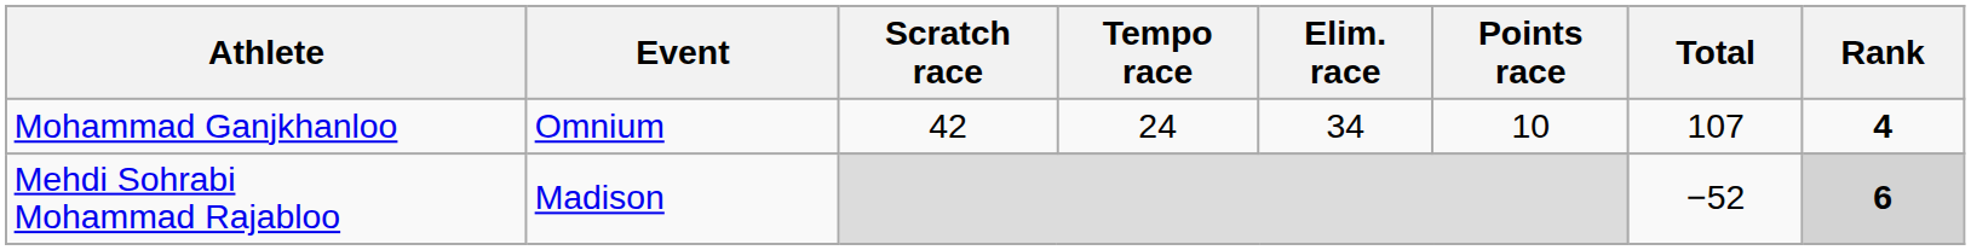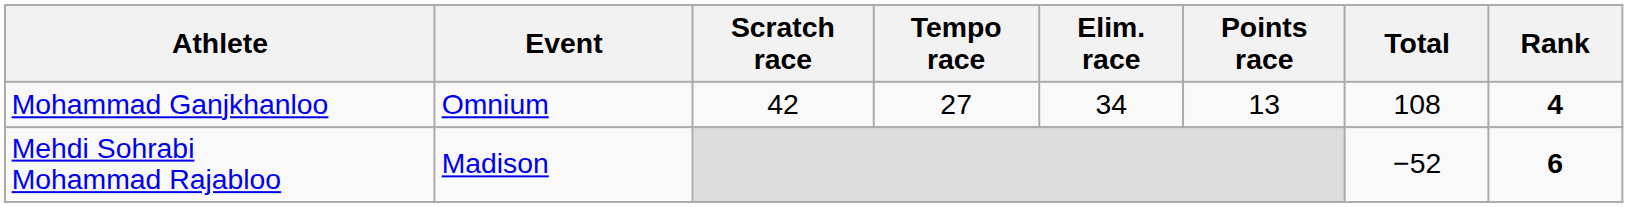 <table class="wikitable" width="65%" style="text-align:center; font-size:90%">
 <tr>
 <th width="15%">Athlete</th>
 <th width="9%">Event</th>
 <th width="5%">Scratch<br>race</th>
 <th width="5%">Tempo<br>race</th>
 <th width="5%">Elim.<br>race</th>
 <th width="5%">Points<br>race</th>
 <th width="5%">Total</th>
 <th width="4%">Rank</th>
 </tr>
 <tr>
 <td align="left"><a href='#'>Mohammad Ganjkhanloo</a></td>
 <td align="left"><a href='#'>Omnium</a></td>
 <td>42</td>
-<td>24</td>
+<td>27</td>
 <td>34</td>
-<td>10</td>
-<td>107</td>
+<td>13</td>
+<td>108</td>
 <td><strong>4</strong></td>
 </tr>
 <tr>
 <td align="left"><a href='#'>Mehdi Sohrabi</a><br><a href='#'>Mohammad Rajabloo</a></td>
 <td align="left"><a href='#'>Madison</a></td>
 <td colspan=4 bgcolor=#DCDCDC></td>
 <td>−52</td>
-<td style="background: lightgrey;"><strong>6</strong></td>
+<td><strong>6</strong></td>
 </tr>
 </table>
